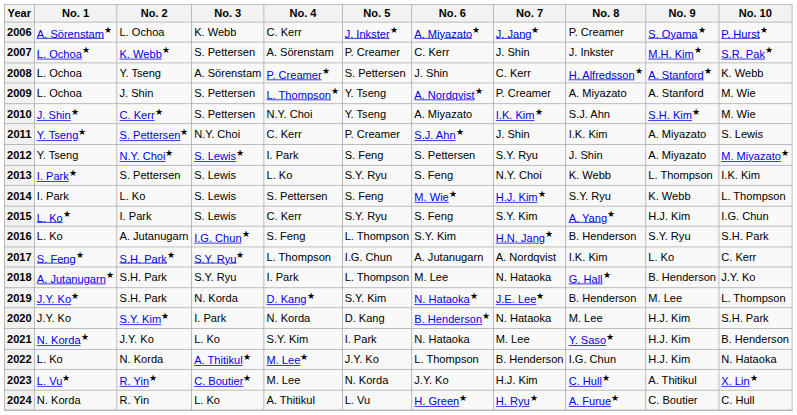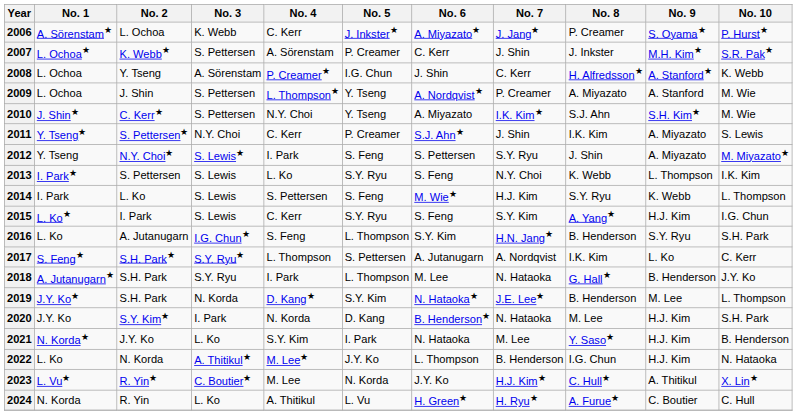 <table class="wikitable" style=text-align:left;font-size:90%>
 <tr>
 <th>Year</th>
 <th>No. 1</th>
 <th>No. 2</th>
 <th>No. 3</th>
 <th>No. 4</th>
 <th>No. 5</th>
 <th>No. 6</th>
 <th>No. 7</th>
 <th>No. 8</th>
 <th>No. 9</th>
 <th>No. 10</th>
 </tr>
 <tr>
 <th>2006</th>
 <td> <a href='#'>A. Sörenstam</a><sup>★</sup></td>
 <td> L. Ochoa</td>
 <td> K. Webb</td>
 <td> C. Kerr</td>
 <td> <a href='#'>J. Inkster</a><sup>★</sup></td>
 <td> <a href='#'>A. Miyazato</a><sup>★</sup></td>
 <td> <a href='#'>J. Jang</a><sup>★</sup></td>
 <td> P. Creamer</td>
 <td> <a href='#'>S. Oyama</a><sup>★</sup></td>
 <td> <a href='#'>P. Hurst</a><sup>★</sup></td>
 </tr>
 <tr>
 <th>2007</th>
 <td> <a href='#'>L. Ochoa</a><sup>★</sup></td>
 <td> <a href='#'>K. Webb</a><sup>★</sup></td>
 <td> S. Pettersen</td>
 <td> A. Sörenstam</td>
 <td> P. Creamer</td>
 <td> C. Kerr</td>
 <td> J. Shin</td>
 <td> J. Inkster</td>
 <td> <a href='#'>M.H. Kim</a><sup>★</sup></td>
 <td> <a href='#'>S.R. Pak</a><sup>★</sup></td>
 </tr>
 <tr>
 <th>2008</th>
 <td> L. Ochoa</td>
 <td> Y. Tseng</td>
 <td> A. Sörenstam</td>
 <td> <a href='#'>P. Creamer</a><sup>★</sup></td>
-<td> S. Pettersen</td>
+<td> I.G. Chun</td>
 <td> J. Shin</td>
 <td> C. Kerr</td>
 <td> <a href='#'>H. Alfredsson</a><sup>★</sup></td>
 <td> <a href='#'>A. Stanford</a><sup>★</sup></td>
 <td> K. Webb</td>
 </tr>
 <tr>
 <th>2009</th>
 <td> L. Ochoa</td>
 <td> J. Shin</td>
 <td> S. Pettersen</td>
 <td> <a href='#'>L. Thompson</a><sup>★</sup></td>
 <td> Y. Tseng</td>
 <td> <a href='#'>A. Nordqvist</a><sup>★</sup></td>
 <td> P. Creamer</td>
 <td> A. Miyazato</td>
 <td> A. Stanford</td>
 <td> M. Wie</td>
 </tr>
 <tr>
 <th>2010</th>
 <td> <a href='#'>J. Shin</a><sup>★</sup></td>
 <td> <a href='#'>C. Kerr</a><sup>★</sup></td>
 <td> S. Pettersen</td>
 <td> N.Y. Choi</td>
 <td> Y. Tseng</td>
 <td> A. Miyazato</td>
 <td> <a href='#'>I.K. Kim</a><sup>★</sup></td>
 <td> S.J. Ahn</td>
 <td> <a href='#'>S.H. Kim</a><sup>★</sup></td>
 <td> M. Wie</td>
 </tr>
 <tr>
 <th>2011</th>
 <td> <a href='#'>Y. Tseng</a><sup>★</sup></td>
 <td> <a href='#'>S. Pettersen</a><sup>★</sup></td>
 <td> N.Y. Choi</td>
 <td> C. Kerr</td>
 <td> P. Creamer</td>
 <td> <a href='#'>S.J. Ahn</a><sup>★</sup></td>
 <td> J. Shin</td>
 <td> I.K. Kim</td>
 <td> A. Miyazato</td>
 <td> S. Lewis</td>
 </tr>
 <tr>
 <th>2012</th>
 <td> Y. Tseng</td>
 <td> <a href='#'>N.Y. Choi</a><sup>★</sup></td>
 <td> <a href='#'>S. Lewis</a><sup>★</sup></td>
 <td> I. Park</td>
 <td> S. Feng</td>
 <td> S. Pettersen</td>
 <td> S.Y. Ryu</td>
 <td> J. Shin</td>
 <td> A. Miyazato</td>
 <td> <a href='#'>M. Miyazato</a><sup>★</sup></td>
 </tr>
 <tr>
 <th>2013</th>
 <td> <a href='#'>I. Park</a><sup>★</sup></td>
 <td> S. Pettersen</td>
 <td> S. Lewis</td>
 <td> L. Ko</td>
 <td> S.Y. Ryu</td>
 <td> S. Feng</td>
 <td> N.Y. Choi</td>
 <td> K. Webb</td>
 <td> L. Thompson</td>
 <td> I.K. Kim</td>
 </tr>
 <tr>
 <th>2014</th>
 <td> I. Park</td>
 <td> L. Ko</td>
 <td> S. Lewis</td>
 <td> S. Pettersen</td>
 <td> S. Feng</td>
 <td> <a href='#'>M. Wie</a><sup>★</sup></td>
-<td> <a href='#'>H.J. Kim</a><sup>★</sup></td>
+<td> H.J. Kim</td>
 <td> S.Y. Ryu</td>
 <td> K. Webb</td>
 <td> L. Thompson</td>
 </tr>
 <tr>
 <th>2015</th>
 <td> <a href='#'>L. Ko</a><sup>★</sup></td>
 <td> I. Park</td>
 <td> S. Lewis</td>
 <td> C. Kerr</td>
 <td> S.Y. Ryu</td>
 <td> S. Feng</td>
 <td> S.Y. Kim</td>
 <td> <a href='#'>A. Yang</a><sup>★</sup></td>
 <td> H.J. Kim</td>
 <td> I.G. Chun</td>
 </tr>
 <tr>
 <th>2016</th>
 <td> L. Ko</td>
 <td> A. Jutanugarn</td>
 <td> <a href='#'>I.G. Chun</a><sup>★</sup></td>
 <td> S. Feng</td>
 <td> L. Thompson</td>
 <td> S.Y. Kim</td>
 <td> <a href='#'>H.N. Jang</a><sup>★</sup></td>
 <td> B. Henderson</td>
 <td> S.Y. Ryu</td>
 <td> S.H. Park</td>
 </tr>
 <tr>
 <th>2017</th>
 <td> <a href='#'>S. Feng</a><sup>★</sup></td>
 <td> <a href='#'>S.H. Park</a><sup>★</sup></td>
 <td> <a href='#'>S.Y. Ryu</a><sup>★</sup></td>
 <td> L. Thompson</td>
-<td> I.G. Chun</td>
+<td> S. Pettersen</td>
 <td> A. Jutanugarn</td>
 <td> A. Nordqvist</td>
 <td> I.K. Kim</td>
 <td> L. Ko</td>
 <td> C. Kerr</td>
 </tr>
 <tr>
 <th>2018</th>
 <td> <a href='#'>A. Jutanugarn</a><sup>★</sup></td>
 <td> S.H. Park</td>
 <td> S.Y. Ryu</td>
 <td> I. Park</td>
 <td> L. Thompson</td>
 <td> M. Lee</td>
 <td> N. Hataoka</td>
 <td> <a href='#'>G. Hall</a><sup>★</sup></td>
 <td> B. Henderson</td>
 <td> J.Y. Ko</td>
 </tr>
 <tr>
 <th>2019</th>
 <td> <a href='#'>J.Y. Ko</a><sup>★</sup></td>
 <td> S.H. Park</td>
 <td> N. Korda</td>
 <td> <a href='#'>D. Kang</a><sup>★</sup></td>
 <td> S.Y. Kim</td>
 <td> <a href='#'>N. Hataoka</a><sup>★</sup></td>
 <td> <a href='#'>J.E. Lee</a><sup>★</sup></td>
 <td> B. Henderson</td>
 <td> M. Lee</td>
 <td> L. Thompson</td>
 </tr>
 <tr>
 <th>2020</th>
 <td> J.Y. Ko</td>
 <td> <a href='#'>S.Y. Kim</a><sup>★</sup></td>
 <td> I. Park</td>
 <td> N. Korda</td>
 <td> D. Kang</td>
 <td> <a href='#'>B. Henderson</a><sup>★</sup></td>
 <td> N. Hataoka</td>
 <td> M. Lee</td>
 <td> H.J. Kim</td>
 <td> S.H. Park</td>
 </tr>
 <tr>
 <th>2021</th>
 <td> <a href='#'>N. Korda</a><sup>★</sup></td>
 <td> J.Y. Ko</td>
 <td> L. Ko</td>
 <td> S.Y. Kim</td>
 <td> I. Park</td>
 <td> N. Hataoka</td>
 <td> M. Lee</td>
 <td> <a href='#'>Y. Saso</a><sup>★</sup></td>
 <td> H.J. Kim</td>
 <td> B. Henderson</td>
 </tr>
 <tr>
 <th>2022</th>
 <td> L. Ko</td>
 <td> N. Korda</td>
 <td> <a href='#'>A. Thitikul</a><sup>★</sup></td>
 <td> <a href='#'>M. Lee</a><sup>★</sup></td>
 <td> J.Y. Ko</td>
 <td> L. Thompson</td>
 <td> B. Henderson</td>
 <td> I.G. Chun</td>
 <td> H.J. Kim</td>
 <td> N. Hataoka</td>
 </tr>
 <tr>
 <th>2023</th>
 <td> <a href='#'>L. Vu</a><sup>★</sup></td>
 <td> <a href='#'>R. Yin</a><sup>★</sup></td>
 <td> <a href='#'>C. Boutier</a><sup>★</sup></td>
 <td> M. Lee</td>
 <td> N. Korda</td>
 <td> J.Y. Ko</td>
-<td> H.J. Kim</td>
+<td> <a href='#'>H.J. Kim</a><sup>★</sup></td>
 <td> <a href='#'>C. Hull</a><sup>★</sup></td>
 <td> A. Thitikul</td>
 <td> <a href='#'>X. Lin</a><sup>★</sup></td>
 </tr>
 <tr>
 <th>2024</th>
 <td> N. Korda</td>
 <td> R. Yin</td>
 <td> L. Ko</td>
 <td> A. Thitikul</td>
 <td> L. Vu</td>
 <td> <a href='#'>H. Green</a><sup>★</sup></td>
 <td> <a href='#'>H. Ryu</a><sup>★</sup></td>
 <td> <a href='#'>A. Furue</a><sup>★</sup></td>
 <td> C. Boutier</td>
 <td> C. Hull</td>
 </tr>
 <tr>
 </tr>
 </table>
